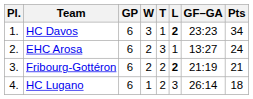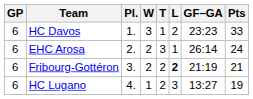 <table class="wikitable">
 <tr>
+<th>GP</th>
+<th>Team</th>
 <th>Pl.</th>
-<th>Team</th>
-<th>GP</th>
 <th>W</th>
 <th>T</th>
 <th>L</th>
 <th>GF–GA</th>
 <th>Pts</th>
 </tr>
 <tr align="center " bgcolor="#FFFFFF">
+<td>6</td>
+<td align="left"><a href='#'>HC Davos</a></td>
 <td>1.</td>
-<td align="left"><a href='#'>HC Davos</a></td>
-<td>6</td>
 <td>3</td>
 <td>1</td>
-<td><strong>2</strong></td>
+<td>2</td>
 <td>23:23</td>
-<td>34</td>
+<td>33</td>
 </tr>
 <tr align="center "  bgcolor="#FFFFFF">
+<td>6</td>
+<td align="left"><a href='#'>EHC Arosa</a></td>
 <td>2.</td>
-<td align="left"><a href='#'>EHC Arosa</a></td>
-<td>6</td>
 <td>2</td>
 <td>3</td>
 <td>1</td>
-<td>13:27</td>
+<td>26:14</td>
 <td>24</td>
 </tr>
 <tr align="center "  bgcolor="#FFFFFF">
+<td>6</td>
+<td align="left"><a href='#'>Fribourg-Gottéron</a></td>
 <td>3.</td>
-<td align="left"><a href='#'>Fribourg-Gottéron</a></td>
-<td>6</td>
 <td>2</td>
 <td>2</td>
 <td><strong>2</strong></td>
 <td>21:19</td>
 <td>21</td>
 </tr>
 <tr align="center "  bgcolor="#FFFFFF">
+<td>6</td>
+<td align="left"><a href='#'>HC Lugano</a></td>
 <td>4.</td>
-<td align="left"><a href='#'>HC Lugano</a></td>
-<td>6</td>
 <td>1</td>
 <td>2</td>
 <td>3</td>
-<td>26:14</td>
-<td>18</td>
+<td>13:27</td>
+<td>19</td>
 </tr>
 </table>
